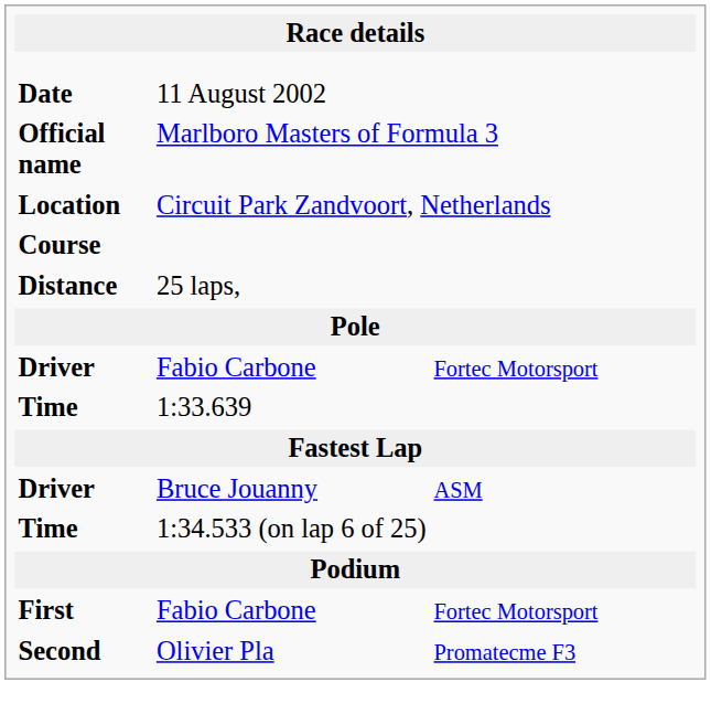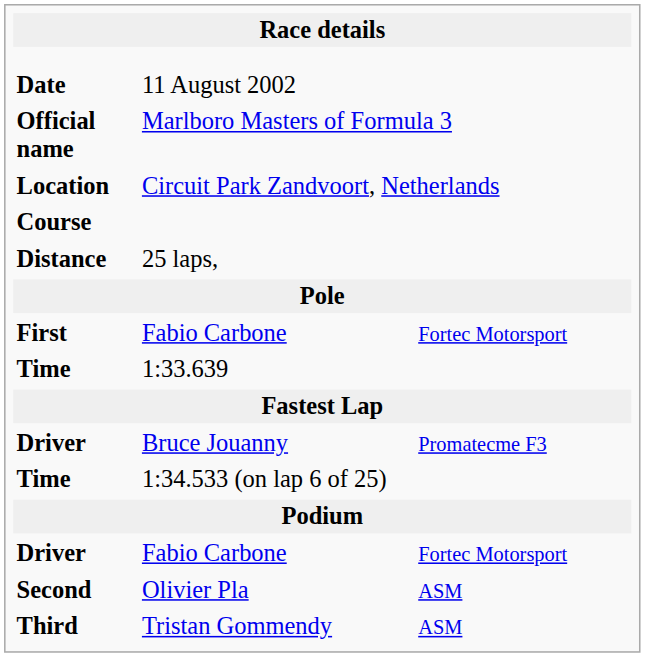 <table class="infobox" align="right" cellpadding="2" style="float:right; width: 26em; ">
 <tr>
 <th colspan="3" style="background:#efefef;">Race details</th>
 </tr>
 <tr>
 <td colspan="3" style="text-align:center;"></td>
 </tr>
 <tr>
 <td colspan="3" style="text-align:center;"></td>
 </tr>
 <tr>
 <td style="width: 20%;"><strong>Date</strong></td>
 <td>11 August 2002</td>
 </tr>
 <tr>
 <td><strong>Official name</strong></td>
 <td colspan=2><a href='#'>Marlboro Masters of Formula 3</a></td>
 </tr>
 <tr>
 <td><strong>Location</strong></td>
 <td colspan=2><a href='#'>Circuit Park Zandvoort</a>, <a href='#'>Netherlands</a></td>
 </tr>
 <tr>
 <td><strong>Course</strong></td>
 <td colspan=2></td>
 </tr>
 <tr>
 <td><strong>Distance</strong></td>
 <td colspan=2>25 laps, </td>
 </tr>
 <tr>
 <th colspan="3" style="background:#efefef;">Pole</th>
 </tr>
 <tr>
-<td><strong>Driver</strong></td>
+<td><strong>First</strong></td>
 <td> <a href='#'>Fabio Carbone</a></td>
 <td><small><a href='#'>Fortec Motorsport</a></small></td>
 </tr>
 <tr>
 <td><strong>Time</strong></td>
 <td colspan=2>1:33.639</td>
 </tr>
 <tr>
 <th colspan="3" style="background:#efefef;">Fastest Lap</th>
 </tr>
 <tr>
 <td><strong>Driver</strong></td>
 <td> <a href='#'>Bruce Jouanny</a></td>
-<td><small><a href='#'>ASM</a></small></td>
+<td><small><a href='#'>Promatecme F3</a></small></td>
 </tr>
 <tr>
 <td><strong>Time</strong></td>
 <td colspan=2>1:34.533 (on lap 6 of 25)</td>
 </tr>
 <tr>
 <th colspan="3" style="background:#efefef;">Podium</th>
 </tr>
 <tr>
-<td><strong>First</strong></td>
+<td><strong>Driver</strong></td>
 <td> <a href='#'>Fabio Carbone</a></td>
 <td><small><a href='#'>Fortec Motorsport</a></small></td>
 </tr>
 <tr>
 <td><strong>Second</strong></td>
 <td> <a href='#'>Olivier Pla</a></td>
-<td><small><a href='#'>Promatecme F3</a></small></td>
+<td><small><a href='#'>ASM</a></small></td>
+</tr>
+<tr>
+<td><strong>Third</strong></td>
+<td> <a href='#'>Tristan Gommendy</a></td>
+<td><small><a href='#'>ASM</a></small></td>
 </tr>
 </table>
